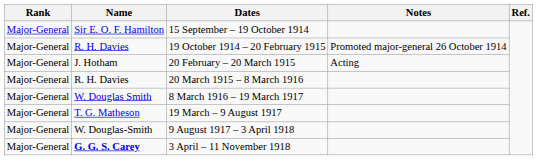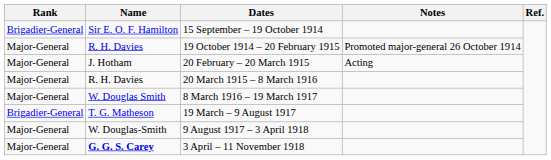 <table class="wikitable"width=>
 <tr>
 <th style=>Rank</th>
 <th style=>Name</th>
 <th style=>Dates</th>
 <th style=>Notes</th>
 <th style=>Ref.</th>
 </tr>
 <tr>
-<td><a href='#'>Major-General</a></td>
+<td><a href='#'>Brigadier-General</a></td>
 <td><a href='#'>Sir E. O. F. Hamilton</a></td>
 <td>15 September – 19 October 1914</td>
 <td></td>
 <td rowspan=8></td>
 </tr>
 <tr>
 <td>Major-General</td>
 <td><a href='#'>R. H. Davies</a></td>
 <td>19 October 1914 – 20 February 1915</td>
 <td>Promoted major-general 26 October 1914</td>
 </tr>
 <tr>
 <td>Major-General</td>
 <td>J. Hotham</td>
 <td>20 February – 20 March 1915</td>
 <td>Acting</td>
 </tr>
 <tr>
 <td>Major-General</td>
 <td>R. H. Davies</td>
 <td>20 March 1915 – 8 March 1916</td>
 <td></td>
 </tr>
 <tr>
 <td>Major-General</td>
 <td><a href='#'>W. Douglas Smith</a></td>
 <td>8 March 1916 – 19 March 1917</td>
 <td></td>
 </tr>
 <tr>
-<td>Major-General</td>
+<td><a href='#'>Brigadier-General</a></td>
 <td><a href='#'>T. G. Matheson</a></td>
 <td>19 March – 9 August 1917</td>
 <td></td>
 </tr>
 <tr>
 <td>Major-General</td>
 <td>W. Douglas-Smith</td>
 <td>9 August 1917 – 3 April 1918</td>
 <td></td>
 </tr>
 <tr>
 <td>Major-General</td>
 <td><strong><a href='#'>G. G. S. Carey</a></strong></td>
 <td>3 April – 11 November 1918</td>
 <td></td>
 </tr>
 </table>
